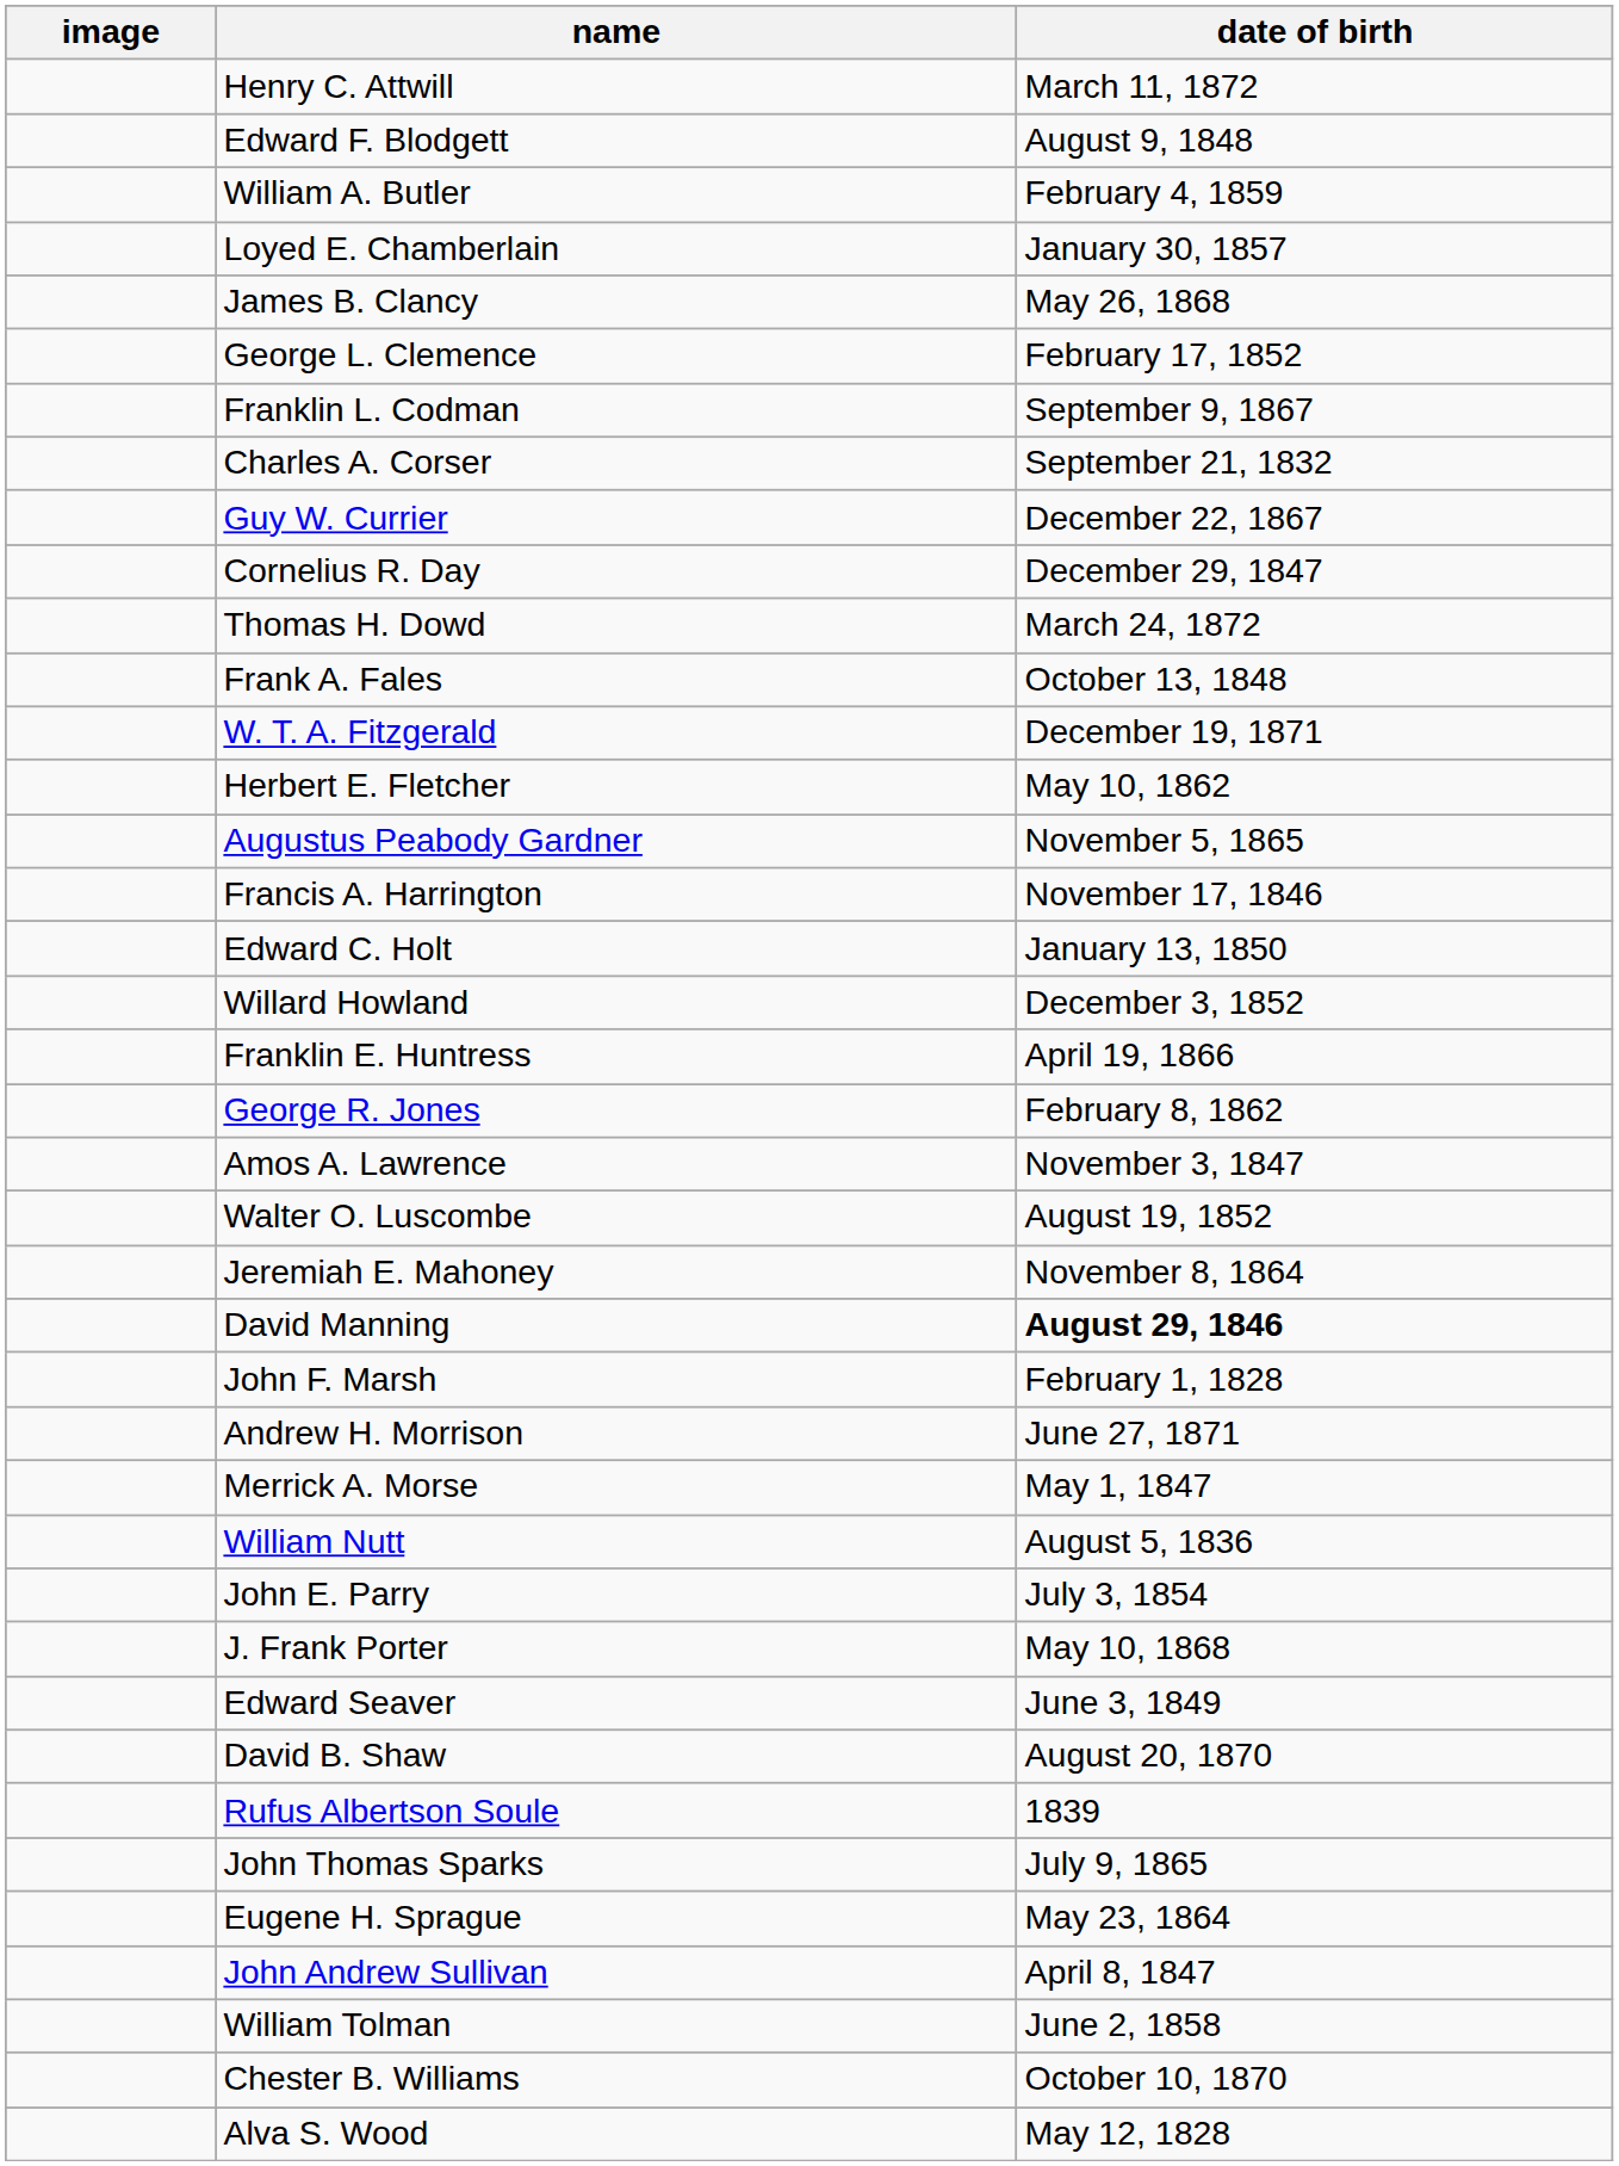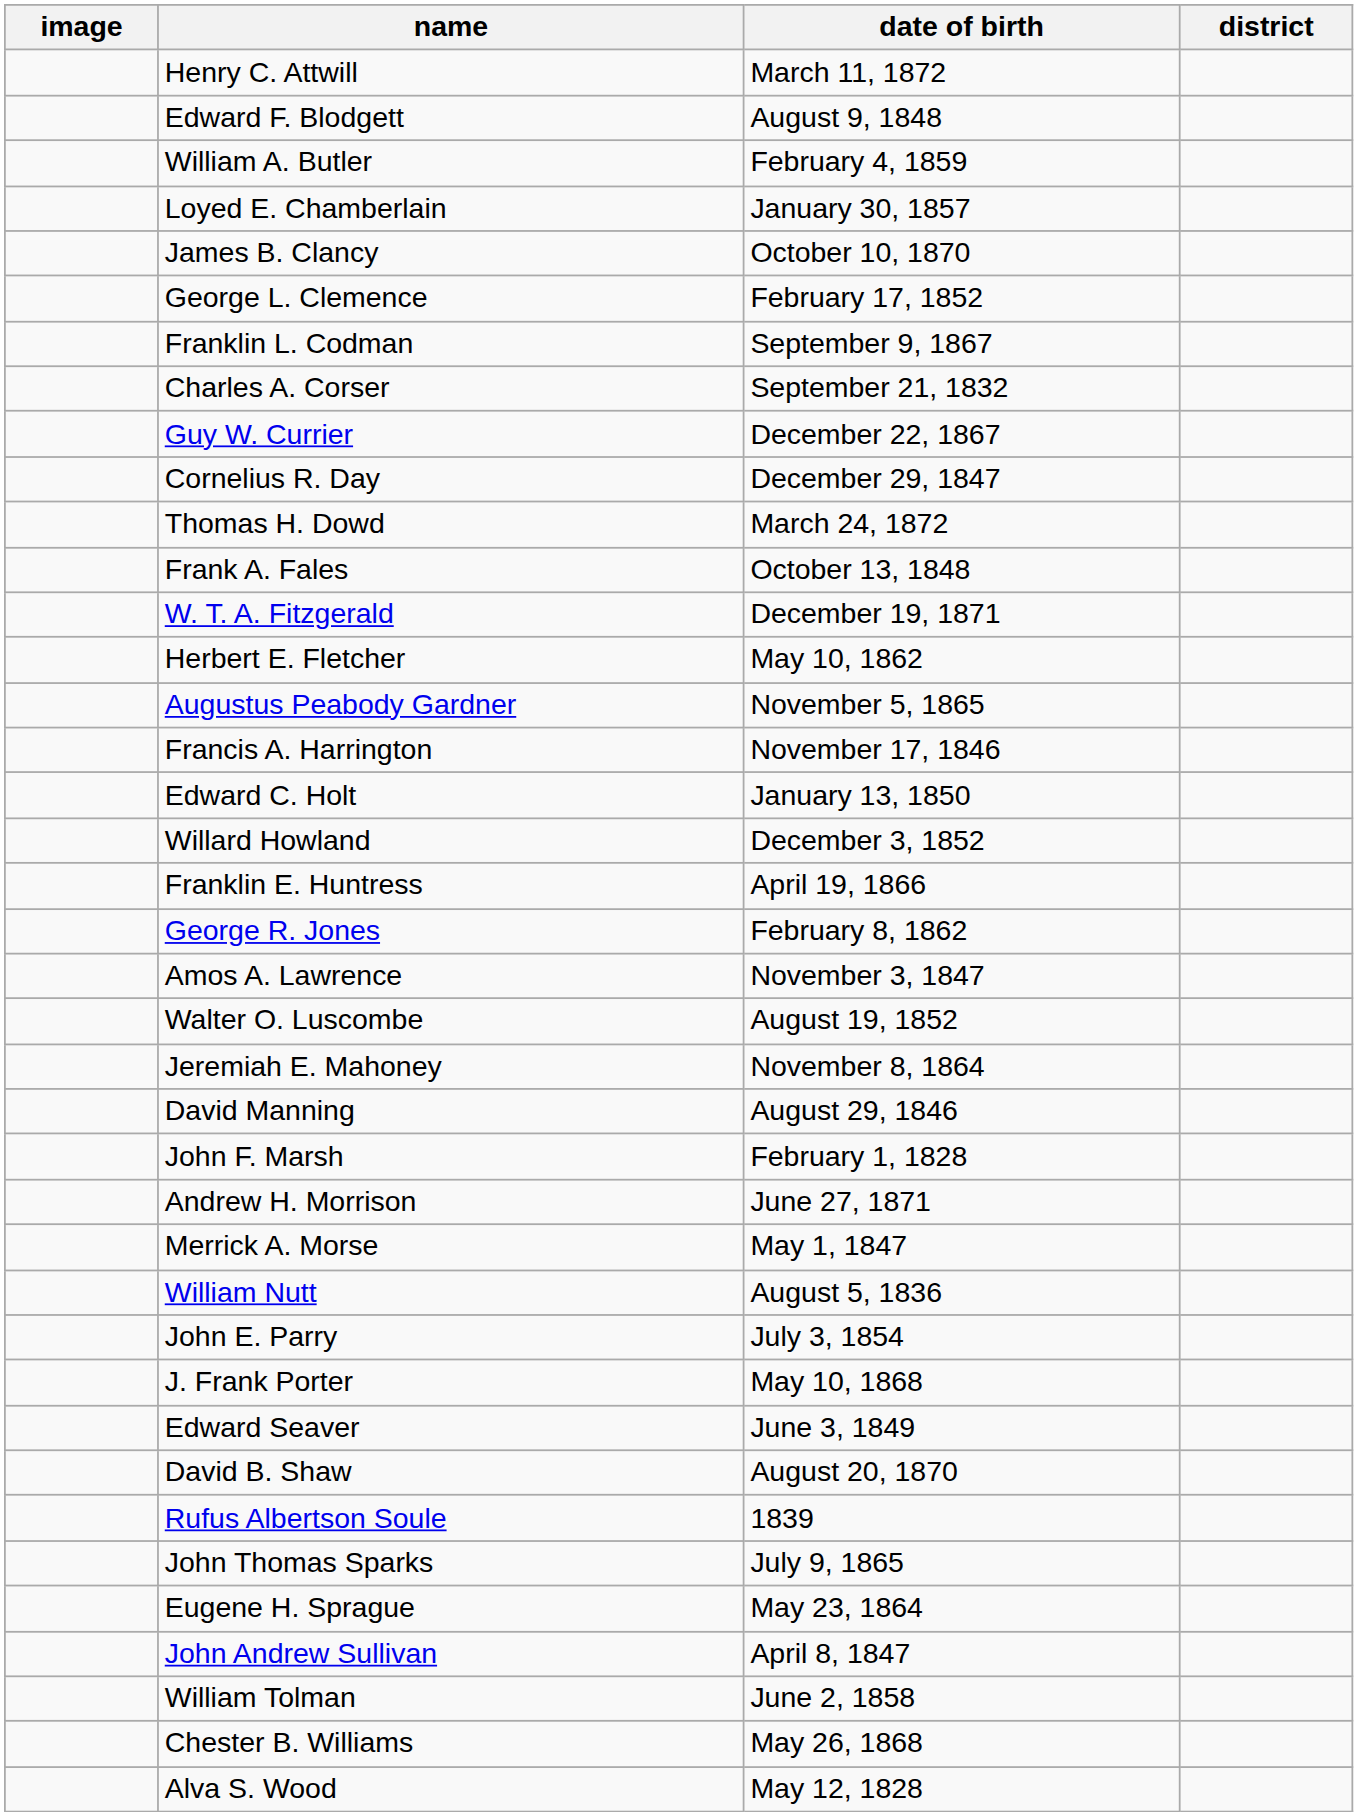 <table class='wikitable sortable' style="width:60%">
 <tr>
 <th>image</th>
 <th>name </th>
 <th data-sort-type=date>date of birth </th>
+<th>district</th>
 </tr>
 <tr>
 <td></td>
 <td>Henry C. Attwill</td>
 <td>March 11, 1872</td>
+<td></td>
 </tr>
 <tr>
 <td></td>
 <td>Edward F. Blodgett</td>
 <td>August 9, 1848</td>
+<td></td>
 </tr>
 <tr>
 <td></td>
 <td>William A. Butler</td>
 <td>February 4, 1859</td>
+<td></td>
 </tr>
 <tr>
 <td></td>
 <td>Loyed E. Chamberlain</td>
 <td>January 30, 1857</td>
+<td></td>
 </tr>
 <tr>
 <td></td>
 <td>James B. Clancy</td>
-<td>May 26, 1868</td>
+<td>October 10, 1870</td>
+<td></td>
 </tr>
 <tr>
 <td></td>
 <td>George L. Clemence</td>
 <td>February 17, 1852</td>
+<td></td>
 </tr>
 <tr>
 <td></td>
 <td>Franklin L. Codman</td>
 <td>September 9, 1867</td>
+<td></td>
 </tr>
 <tr>
 <td></td>
 <td>Charles A. Corser</td>
 <td>September 21, 1832</td>
+<td></td>
 </tr>
 <tr>
 <td></td>
 <td><a href='#'>Guy W. Currier</a></td>
 <td>December 22, 1867</td>
+<td></td>
 </tr>
 <tr>
 <td></td>
 <td>Cornelius R. Day</td>
 <td>December 29, 1847</td>
+<td></td>
 </tr>
 <tr>
 <td></td>
 <td>Thomas H. Dowd</td>
 <td>March 24, 1872</td>
+<td></td>
 </tr>
 <tr>
 <td></td>
 <td>Frank A. Fales</td>
 <td>October 13, 1848</td>
+<td></td>
 </tr>
 <tr>
 <td></td>
 <td><a href='#'>W. T. A. Fitzgerald</a></td>
 <td>December 19, 1871</td>
+<td></td>
 </tr>
 <tr>
 <td></td>
 <td>Herbert E. Fletcher</td>
 <td>May 10, 1862</td>
+<td></td>
 </tr>
 <tr>
 <td></td>
 <td><a href='#'>Augustus Peabody Gardner</a></td>
 <td>November 5, 1865</td>
+<td></td>
 </tr>
 <tr>
 <td></td>
 <td>Francis A. Harrington</td>
 <td>November 17, 1846</td>
+<td></td>
 </tr>
 <tr>
 <td></td>
 <td>Edward C. Holt</td>
 <td>January 13, 1850</td>
+<td></td>
 </tr>
 <tr>
 <td></td>
 <td>Willard Howland</td>
 <td>December 3, 1852</td>
+<td></td>
 </tr>
 <tr>
 <td></td>
 <td>Franklin E. Huntress</td>
 <td>April 19, 1866</td>
+<td></td>
 </tr>
 <tr>
 <td></td>
 <td><a href='#'>George R. Jones</a></td>
 <td>February 8, 1862</td>
+<td></td>
 </tr>
 <tr>
 <td></td>
 <td>Amos A. Lawrence</td>
 <td>November 3, 1847</td>
+<td></td>
 </tr>
 <tr>
 <td></td>
 <td>Walter O. Luscombe</td>
 <td>August 19, 1852</td>
+<td></td>
 </tr>
 <tr>
 <td></td>
 <td>Jeremiah E. Mahoney</td>
 <td>November 8, 1864</td>
+<td></td>
 </tr>
 <tr>
 <td></td>
 <td>David Manning</td>
-<td><strong>August 29, 1846</strong></td>
+<td>August 29, 1846</td>
+<td></td>
 </tr>
 <tr>
 <td></td>
 <td>John F. Marsh</td>
 <td>February 1, 1828</td>
+<td></td>
 </tr>
 <tr>
 <td></td>
 <td>Andrew H. Morrison</td>
 <td>June 27, 1871</td>
+<td></td>
 </tr>
 <tr>
 <td></td>
 <td>Merrick A. Morse</td>
 <td>May 1, 1847</td>
+<td></td>
 </tr>
 <tr>
 <td></td>
 <td><a href='#'>William Nutt</a></td>
 <td>August 5, 1836</td>
+<td></td>
 </tr>
 <tr>
 <td></td>
 <td>John E. Parry</td>
 <td>July 3, 1854</td>
+<td></td>
 </tr>
 <tr>
 <td></td>
 <td>J. Frank Porter</td>
 <td>May 10, 1868</td>
+<td></td>
 </tr>
 <tr>
 <td></td>
 <td>Edward Seaver</td>
 <td>June 3, 1849</td>
+<td></td>
 </tr>
 <tr>
 <td></td>
 <td>David B. Shaw</td>
 <td>August 20, 1870</td>
+<td></td>
 </tr>
 <tr>
 <td></td>
 <td><a href='#'>Rufus Albertson Soule</a></td>
 <td>1839</td>
+<td></td>
 </tr>
 <tr>
 <td></td>
 <td>John Thomas Sparks</td>
 <td>July 9, 1865</td>
+<td></td>
 </tr>
 <tr>
 <td></td>
 <td>Eugene H. Sprague</td>
 <td>May 23, 1864</td>
+<td></td>
 </tr>
 <tr>
 <td></td>
 <td><a href='#'>John Andrew Sullivan</a></td>
 <td>April 8, 1847</td>
+<td></td>
 </tr>
 <tr>
 <td></td>
 <td>William Tolman</td>
 <td>June 2, 1858</td>
+<td></td>
 </tr>
 <tr>
 <td></td>
 <td>Chester B. Williams</td>
-<td>October 10, 1870</td>
+<td>May 26, 1868</td>
+<td></td>
 </tr>
 <tr>
 <td></td>
 <td>Alva S. Wood</td>
 <td>May 12, 1828</td>
+<td></td>
 </tr>
 </table>
